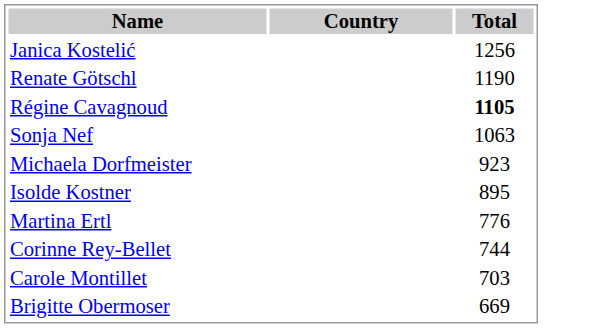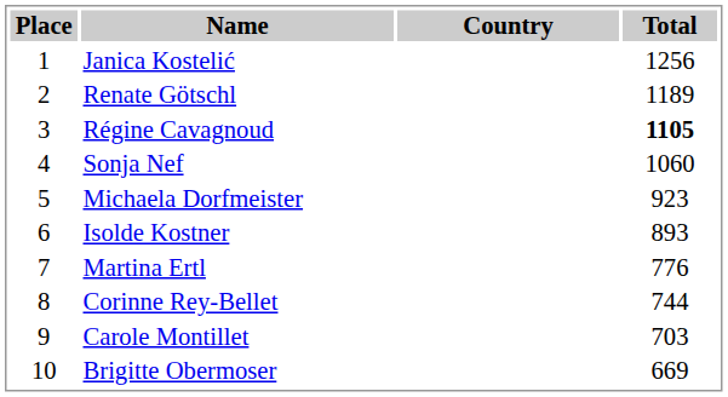 <table border="0" style="border: 1px solid #999; background-color:#FFFFFF; text-align:left; font-size:86%; line-height:15px;">
 <tr align="center" bgcolor="#CCCCCC">
+<th width=35>Place</th>
 <th width=170>Name</th>
 <th width=120>Country</th>
 <th width=50>Total</th>
 </tr>
 <tr>
+<td align=center>1</td>
 <td><a href='#'>Janica Kostelić</a></td>
 <td></td>
 <td align=center>1256</td>
 </tr>
 <tr>
+<td align=center>2</td>
 <td><a href='#'>Renate Götschl</a></td>
 <td></td>
-<td align=center>1190</td>
+<td align=center>1189</td>
 </tr>
 <tr>
+<td align=center>3</td>
 <td><a href='#'>Régine Cavagnoud</a></td>
 <td></td>
 <td align=center><strong>1105</strong></td>
 </tr>
 <tr>
+<td align=center>4</td>
 <td><a href='#'>Sonja Nef</a></td>
 <td></td>
-<td align=center>1063</td>
+<td align=center>1060</td>
 </tr>
 <tr>
+<td align=center>5</td>
 <td><a href='#'>Michaela Dorfmeister</a></td>
 <td></td>
 <td align=center>923</td>
 </tr>
 <tr>
+<td align=center>6</td>
 <td><a href='#'>Isolde Kostner</a></td>
 <td></td>
-<td align=center>895</td>
+<td align=center>893</td>
 </tr>
 <tr>
+<td align=center>7</td>
 <td><a href='#'>Martina Ertl</a></td>
 <td></td>
 <td align=center>776</td>
 </tr>
 <tr>
+<td align=center>8</td>
 <td><a href='#'>Corinne Rey-Bellet</a></td>
 <td></td>
 <td align=center>744</td>
 </tr>
 <tr>
+<td align=center>9</td>
 <td><a href='#'>Carole Montillet</a></td>
 <td></td>
 <td align=center>703</td>
 </tr>
 <tr>
+<td align=center>10</td>
 <td><a href='#'>Brigitte Obermoser</a></td>
 <td></td>
 <td align=center>669</td>
 </tr>
 </table>
